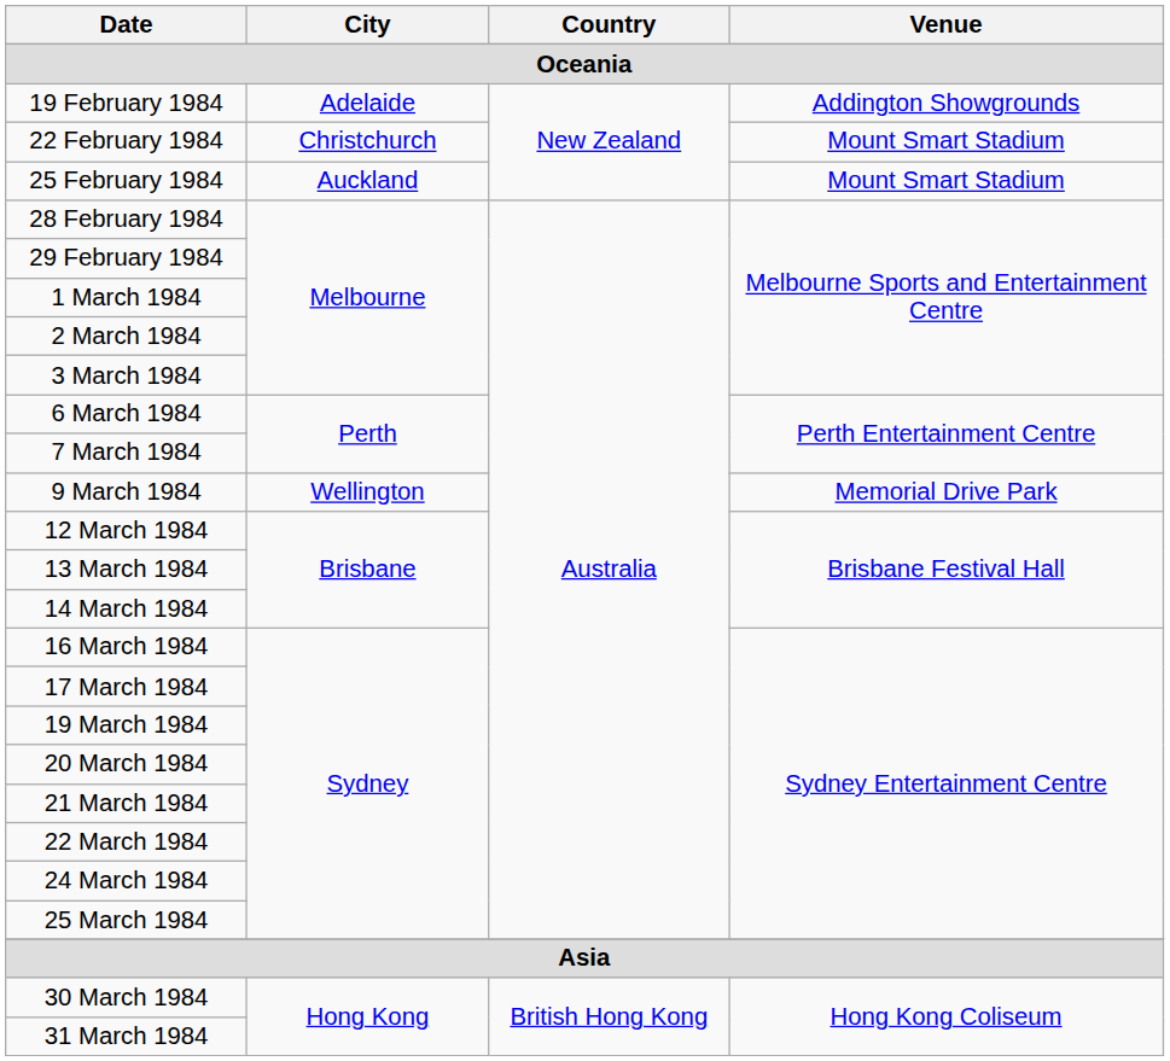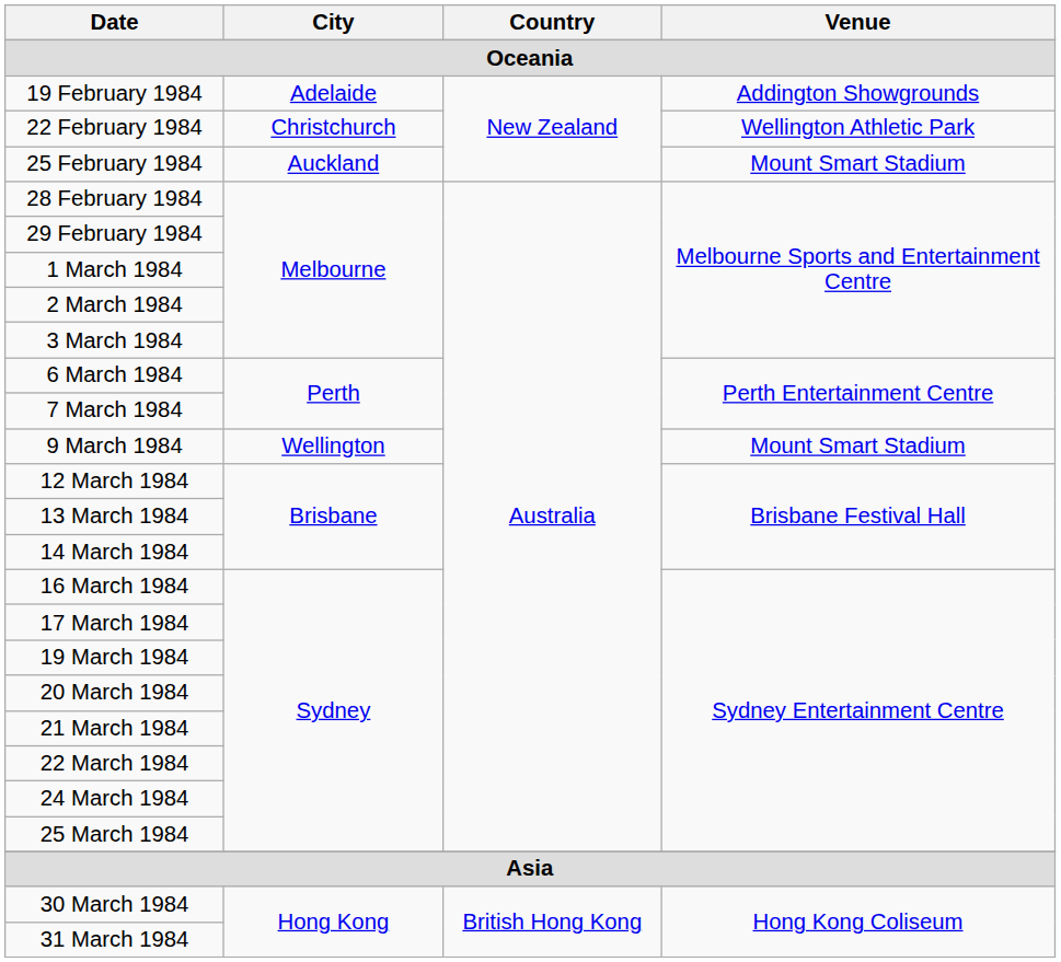 <table class="wikitable" style="text-align:center">
 <tr>
 <th style="width:150px;">Date</th>
 <th style="width:150px;">City</th>
 <th style="width:150px;">Country</th>
 <th style="width:275px;">Venue</th>
 </tr>
 <tr>
 </tr>
 <tr style="background:#ddd;">
 <td colspan="4"><strong>Oceania</strong></td>
 </tr>
 <tr>
 <td>19 February 1984</td>
 <td><a href='#'>Adelaide</a></td>
 <td rowspan="3"><a href='#'>New Zealand</a></td>
 <td><a href='#'>Addington Showgrounds</a></td>
 </tr>
 <tr>
 <td>22 February 1984</td>
 <td><a href='#'>Christchurch</a></td>
-<td><a href='#'>Mount Smart Stadium</a></td>
+<td><a href='#'>Wellington Athletic Park</a></td>
 </tr>
 <tr>
 <td>25 February 1984</td>
 <td><a href='#'>Auckland</a></td>
 <td><a href='#'>Mount Smart Stadium</a></td>
 </tr>
 <tr>
 <td>28 February 1984</td>
 <td rowspan="5"><a href='#'>Melbourne</a></td>
 <td rowspan="19"><a href='#'>Australia</a></td>
 <td rowspan="5"><a href='#'>Melbourne Sports and Entertainment Centre</a></td>
 </tr>
 <tr>
 <td>29 February 1984</td>
 </tr>
 <tr>
 <td>1 March 1984</td>
 </tr>
 <tr>
 <td>2 March 1984</td>
 </tr>
 <tr>
 <td>3 March 1984</td>
 </tr>
 <tr>
 <td>6 March 1984</td>
 <td rowspan="2"><a href='#'>Perth</a></td>
 <td rowspan="2"><a href='#'>Perth Entertainment Centre</a></td>
 </tr>
 <tr>
 <td>7 March 1984</td>
 </tr>
 <tr>
 <td>9 March 1984</td>
 <td><a href='#'>Wellington</a></td>
-<td><a href='#'>Memorial Drive Park</a></td>
+<td><a href='#'>Mount Smart Stadium</a></td>
 </tr>
 <tr>
 <td>12 March 1984</td>
 <td rowspan="3"><a href='#'>Brisbane</a></td>
 <td rowspan="3"><a href='#'>Brisbane Festival Hall</a></td>
 </tr>
 <tr>
 <td>13 March 1984</td>
 </tr>
 <tr>
 <td>14 March 1984</td>
 </tr>
 <tr>
 <td>16 March 1984</td>
 <td rowspan="8"><a href='#'>Sydney</a></td>
 <td rowspan="8"><a href='#'>Sydney Entertainment Centre</a></td>
 </tr>
 <tr>
 <td>17 March 1984</td>
 </tr>
 <tr>
 <td>19 March 1984</td>
 </tr>
 <tr>
 <td>20 March 1984</td>
 </tr>
 <tr>
 <td>21 March 1984</td>
 </tr>
 <tr>
 <td>22 March 1984</td>
 </tr>
 <tr>
 <td>24 March 1984</td>
 </tr>
 <tr>
 <td>25 March 1984</td>
 </tr>
 <tr>
 </tr>
 <tr style="background:#ddd;">
 <td colspan="4"><strong>Asia</strong></td>
 </tr>
 <tr>
 <td>30 March 1984</td>
 <td rowspan="2"><a href='#'>Hong Kong</a></td>
 <td rowspan="2"><a href='#'>British Hong Kong</a></td>
 <td rowspan="2"><a href='#'>Hong Kong Coliseum</a></td>
 </tr>
 <tr>
 <td>31 March 1984</td>
 </tr>
 </table>
